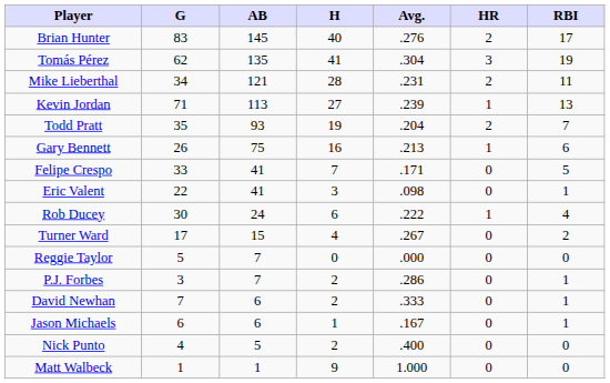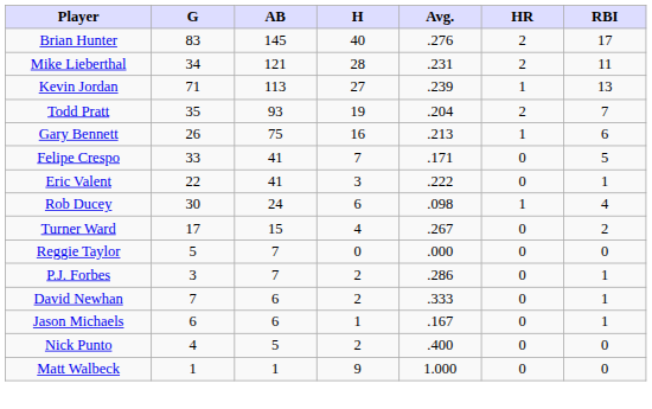 <table class="wikitable sortable">
 <tr>
 <th style="background:#ddf; width:16%;">Player</th>
 <th style="background:#ddf; width:9%;">G</th>
 <th style="background:#ddf; width:9%;">AB</th>
 <th style="background:#ddf; width:9%;">H</th>
 <th style="background:#ddf; width:9%;">Avg.</th>
 <th style="background:#ddf; width:9%;">HR</th>
 <th style="background:#ddf; width:9%;">RBI</th>
 </tr>
 <tr align=center>
 <td><a href='#'>Brian Hunter</a></td>
 <td>83</td>
 <td>145</td>
 <td>40</td>
 <td>.276</td>
 <td>2</td>
 <td>17</td>
-</tr>
-<tr align=center>
-<td><a href='#'>Tomás Pérez</a></td>
-<td>62</td>
-<td>135</td>
-<td>41</td>
-<td>.304</td>
-<td>3</td>
-<td>19</td>
 </tr>
 <tr align=center>
 <td><a href='#'>Mike Lieberthal</a></td>
 <td>34</td>
 <td>121</td>
 <td>28</td>
 <td>.231</td>
 <td>2</td>
 <td>11</td>
 </tr>
 <tr align=center>
 <td><a href='#'>Kevin Jordan</a></td>
 <td>71</td>
 <td>113</td>
 <td>27</td>
 <td>.239</td>
 <td>1</td>
 <td>13</td>
 </tr>
 <tr align=center>
 <td><a href='#'>Todd Pratt</a></td>
 <td>35</td>
 <td>93</td>
 <td>19</td>
 <td>.204</td>
 <td>2</td>
 <td>7</td>
 </tr>
 <tr align=center>
 <td><a href='#'>Gary Bennett</a></td>
 <td>26</td>
 <td>75</td>
 <td>16</td>
 <td>.213</td>
 <td>1</td>
 <td>6</td>
 </tr>
 <tr align=center>
 <td><a href='#'>Felipe Crespo</a></td>
 <td>33</td>
 <td>41</td>
 <td>7</td>
 <td>.171</td>
 <td>0</td>
 <td>5</td>
 </tr>
 <tr align=center>
 <td><a href='#'>Eric Valent</a></td>
 <td>22</td>
 <td>41</td>
 <td>3</td>
-<td>.098</td>
+<td>.222</td>
 <td>0</td>
 <td>1</td>
 </tr>
 <tr align=center>
 <td><a href='#'>Rob Ducey</a></td>
 <td>30</td>
 <td>24</td>
 <td>6</td>
-<td>.222</td>
+<td>.098</td>
 <td>1</td>
 <td>4</td>
 </tr>
 <tr align=center>
 <td><a href='#'>Turner Ward</a></td>
 <td>17</td>
 <td>15</td>
 <td>4</td>
 <td>.267</td>
 <td>0</td>
 <td>2</td>
 </tr>
 <tr align=center>
 <td><a href='#'>Reggie Taylor</a></td>
 <td>5</td>
 <td>7</td>
 <td>0</td>
 <td>.000</td>
 <td>0</td>
 <td>0</td>
 </tr>
 <tr align=center>
 <td><a href='#'>P.J. Forbes</a></td>
 <td>3</td>
 <td>7</td>
 <td>2</td>
 <td>.286</td>
 <td>0</td>
 <td>1</td>
 </tr>
 <tr align=center>
 <td><a href='#'>David Newhan</a></td>
 <td>7</td>
 <td>6</td>
 <td>2</td>
 <td>.333</td>
 <td>0</td>
 <td>1</td>
 </tr>
 <tr align=center>
 <td><a href='#'>Jason Michaels</a></td>
 <td>6</td>
 <td>6</td>
 <td>1</td>
 <td>.167</td>
 <td>0</td>
 <td>1</td>
 </tr>
 <tr align=center>
 <td><a href='#'>Nick Punto</a></td>
 <td>4</td>
 <td>5</td>
 <td>2</td>
 <td>.400</td>
 <td>0</td>
 <td>0</td>
 </tr>
 <tr align=center>
 <td><a href='#'>Matt Walbeck</a></td>
 <td>1</td>
 <td>1</td>
 <td>9</td>
 <td>1.000</td>
 <td>0</td>
 <td>0</td>
 </tr>
 </table>
